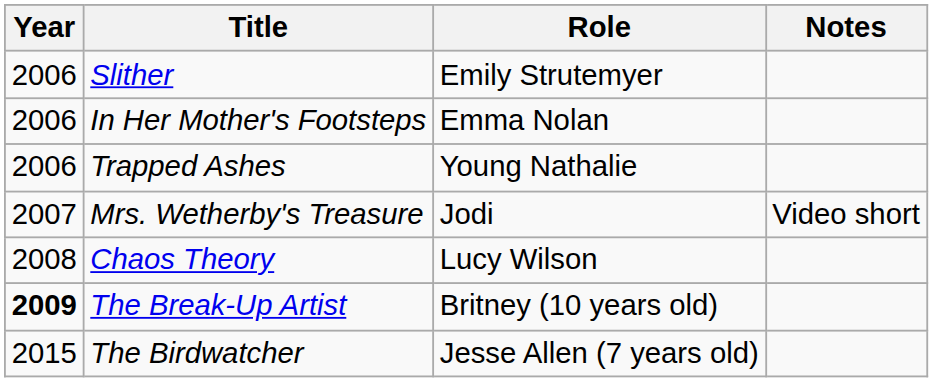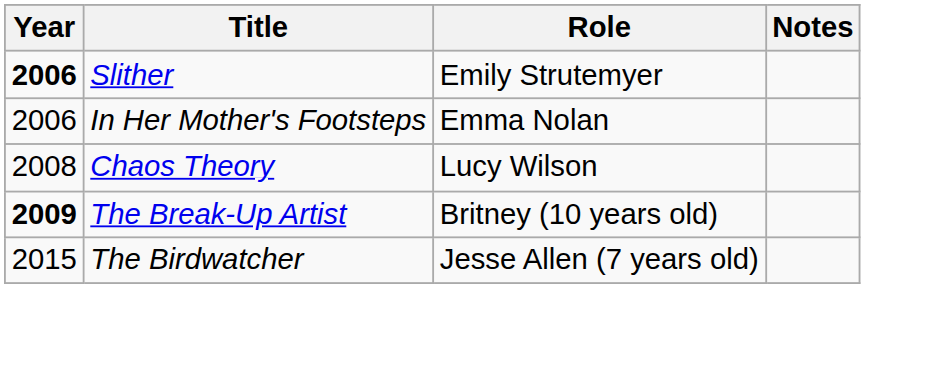 <table class="wikitable sortable">
 <tr>
 <th>Year</th>
 <th>Title</th>
 <th>Role</th>
 <th class="unsortable">Notes</th>
 </tr>
 <tr>
-<td>2006</td>
+<td><strong>2006</strong></td>
 <td><em><a href='#'>Slither</a></em></td>
 <td>Emily Strutemyer</td>
 <td></td>
 </tr>
 <tr>
 <td>2006</td>
 <td><em>In Her Mother's Footsteps</em></td>
 <td>Emma Nolan</td>
 <td></td>
-</tr>
-<tr>
-<td>2006</td>
-<td><em>Trapped Ashes</em></td>
-<td>Young Nathalie</td>
-<td></td>
-</tr>
-<tr>
-<td>2007</td>
-<td><em>Mrs. Wetherby's Treasure</em></td>
-<td>Jodi</td>
-<td>Video short</td>
 </tr>
 <tr>
 <td>2008</td>
 <td><em><a href='#'>Chaos Theory</a></em></td>
 <td>Lucy Wilson</td>
 <td></td>
 </tr>
 <tr>
 <td><strong>2009</strong></td>
 <td data-sort-value="Break-Up Artist, The"><em><a href='#'>The Break-Up Artist</a></em></td>
 <td>Britney (10 years old)</td>
 <td></td>
 </tr>
 <tr>
 <td>2015</td>
 <td data-sort-value="Birdwatcher, The"><em>The Birdwatcher</em></td>
 <td>Jesse Allen (7 years old)</td>
 <td></td>
 </tr>
 </table>
